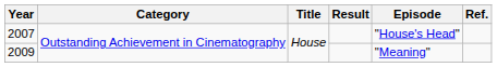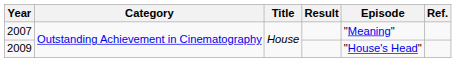 <table class="wikitable">
 <tr>
 <th>Year</th>
 <th>Category</th>
 <th>Title</th>
 <th>Result</th>
 <th>Episode</th>
 <th>Ref.</th>
 </tr>
 <tr>
 <td>2007</td>
 <td rowspan=2><a href='#'>Outstanding Achievement in Cinematography</a></td>
 <td rowspan=2><em>House</em></td>
 <td></td>
-<td>"<a href='#'>House's Head</a>"</td>
+<td>"<a href='#'>Meaning</a>"</td>
 <td></td>
 </tr>
 <tr>
 <td>2009</td>
 <td></td>
-<td>"<a href='#'>Meaning</a>"</td>
+<td>"<a href='#'>House's Head</a>"</td>
 <td></td>
 </tr>
 </table>
